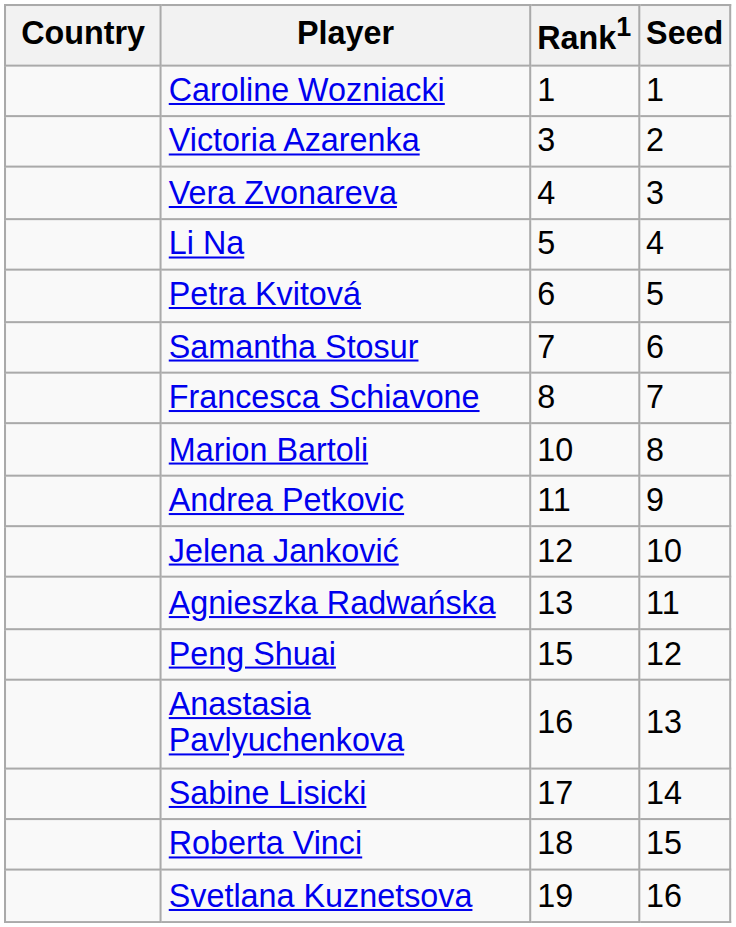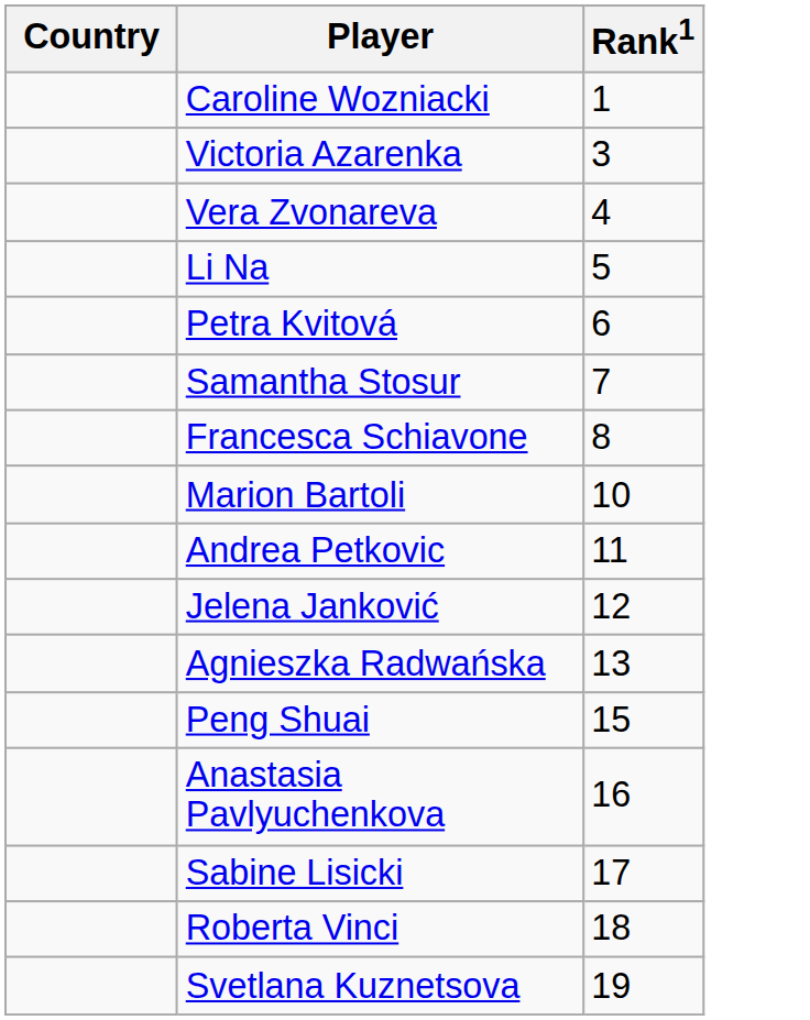 <table class="sortable wikitable">
 <tr>
 <th width="70">Country</th>
 <th width="175">Player</th>
 <th>Rank<sup>1</sup></th>
-<th>Seed</th>
 </tr>
 <tr>
 <td></td>
 <td><a href='#'>Caroline Wozniacki</a></td>
-<td>1</td>
 <td>1</td>
 </tr>
 <tr>
 <td></td>
 <td><a href='#'>Victoria Azarenka</a></td>
 <td>3</td>
-<td>2</td>
 </tr>
 <tr>
 <td></td>
 <td><a href='#'>Vera Zvonareva</a></td>
 <td>4</td>
-<td>3</td>
 </tr>
 <tr>
 <td></td>
 <td><a href='#'>Li Na</a></td>
 <td>5</td>
-<td>4</td>
 </tr>
 <tr>
 <td></td>
 <td><a href='#'>Petra Kvitová</a></td>
 <td>6</td>
-<td>5</td>
 </tr>
 <tr>
 <td></td>
 <td><a href='#'>Samantha Stosur</a></td>
 <td>7</td>
-<td>6</td>
 </tr>
 <tr>
 <td></td>
 <td><a href='#'>Francesca Schiavone</a></td>
 <td>8</td>
-<td>7</td>
 </tr>
 <tr>
 <td></td>
 <td><a href='#'>Marion Bartoli</a></td>
 <td>10</td>
-<td>8</td>
 </tr>
 <tr>
 <td></td>
 <td><a href='#'>Andrea Petkovic</a></td>
 <td>11</td>
-<td>9</td>
 </tr>
 <tr>
 <td></td>
 <td><a href='#'>Jelena Janković</a></td>
 <td>12</td>
-<td>10</td>
 </tr>
 <tr>
 <td></td>
 <td><a href='#'>Agnieszka Radwańska</a></td>
 <td>13</td>
-<td>11</td>
 </tr>
 <tr>
 <td></td>
 <td><a href='#'>Peng Shuai</a></td>
 <td>15</td>
-<td>12</td>
 </tr>
 <tr>
 <td></td>
 <td><a href='#'>Anastasia Pavlyuchenkova</a></td>
 <td>16</td>
-<td>13</td>
 </tr>
 <tr>
 <td></td>
 <td><a href='#'>Sabine Lisicki</a></td>
 <td>17</td>
-<td>14</td>
 </tr>
 <tr>
 <td></td>
 <td><a href='#'>Roberta Vinci</a></td>
 <td>18</td>
-<td>15</td>
 </tr>
 <tr>
 <td></td>
 <td><a href='#'>Svetlana Kuznetsova</a></td>
 <td>19</td>
-<td>16</td>
 </tr>
 </table>
